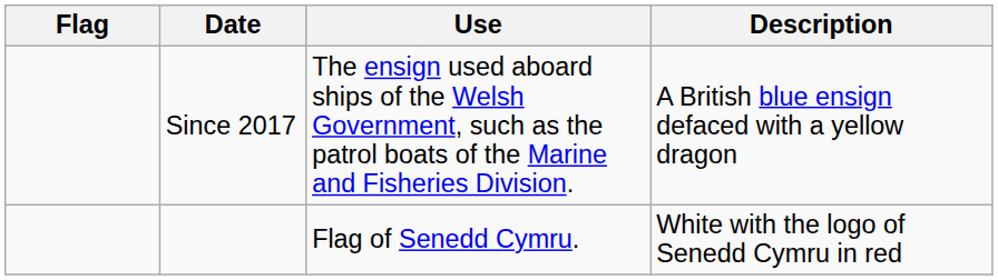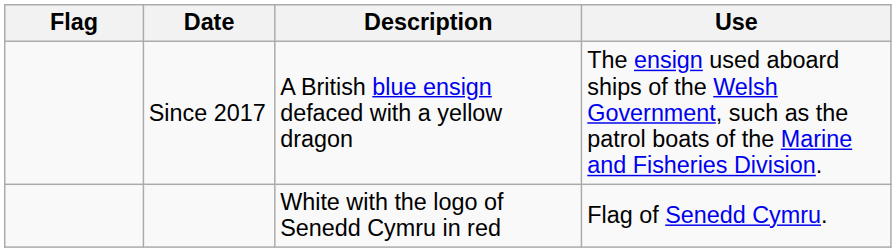 <table class="wikitable">
 <tr style="background:#efefef;">
 <th style="width:110px;">Flag</th>
 <th style="width:100px;">Date</th>
+<th style="width:250px;">Description</th>
 <th style="width:250px;">Use</th>
-<th style="width:250px;">Description</th>
 </tr>
 <tr>
 <td></td>
 <td>Since 2017</td>
+<td>A British <a href='#'>blue ensign</a> defaced with a yellow dragon</td>
 <td>The <a href='#'>ensign</a> used aboard ships of the <a href='#'>Welsh Government</a>, such as the patrol boats of the <a href='#'>Marine and Fisheries Division</a>.</td>
-<td>A British <a href='#'>blue ensign</a> defaced with a yellow dragon</td>
 </tr>
 <tr>
 <td></td>
 <td></td>
+<td>White with the logo of Senedd Cymru in red</td>
 <td>Flag of <a href='#'>Senedd Cymru</a>.</td>
-<td>White with the logo of Senedd Cymru in red</td>
 </tr>
 </table>
